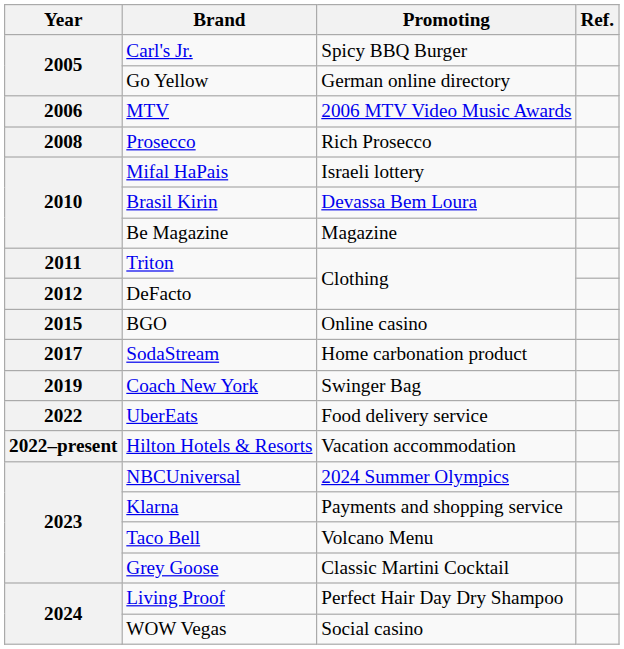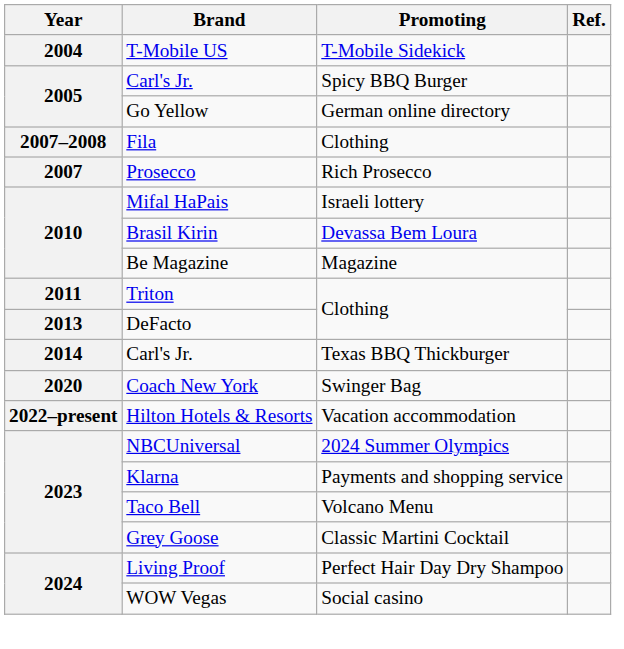 <table class="wikitable sortable">
 <tr>
 <th>Year</th>
 <th>Brand</th>
 <th>Promoting</th>
 <th class="unsortable">Ref.</th>
+</tr>
+<tr>
+<th scope=row>2004</th>
+<td><a href='#'>T-Mobile US</a></td>
+<td><a href='#'>T-Mobile Sidekick</a></td>
+<td></td>
 </tr>
 <tr>
 <th rowspan="2" scope="row">2005</th>
 <td><a href='#'>Carl's Jr.</a></td>
 <td>Spicy BBQ Burger</td>
 <td></td>
 </tr>
 <tr>
 <td>Go Yellow</td>
 <td>German online directory</td>
 <td></td>
 </tr>
 <tr>
-<th scope=row>2006</th>
-<td><a href='#'>MTV</a></td>
-<td><a href='#'>2006 MTV Video Music Awards</a></td>
+<th scope=row>2007–2008</th>
+<td><a href='#'>Fila</a></td>
+<td>Clothing</td>
 <td></td>
 </tr>
 <tr>
-<th scope=row>2008</th>
+<th scope=row>2007</th>
 <td><a href='#'>Prosecco</a></td>
 <td>Rich Prosecco</td>
 <td></td>
 </tr>
 <tr>
 <th rowspan="3" scope="row">2010</th>
 <td><a href='#'>Mifal HaPais</a></td>
 <td>Israeli lottery</td>
 <td></td>
 </tr>
 <tr>
 <td><a href='#'>Brasil Kirin</a></td>
 <td><a href='#'>Devassa Bem Loura</a></td>
 <td></td>
 </tr>
 <tr>
 <td>Be Magazine</td>
 <td>Magazine</td>
 <td></td>
 </tr>
 <tr>
 <th scope=row>2011</th>
 <td><a href='#'>Triton</a></td>
 <td rowspan="2">Clothing</td>
 <td></td>
 </tr>
 <tr>
-<th scope=row>2012</th>
+<th scope=row>2013</th>
 <td>DeFacto</td>
 <td></td>
 </tr>
 <tr>
-<th scope=row>2015</th>
-<td>BGO</td>
-<td>Online casino</td>
+<th scope=row>2014</th>
+<td>Carl's Jr.</td>
+<td>Texas BBQ Thickburger</td>
 <td></td>
 </tr>
 <tr>
-<th scope=row>2017</th>
-<td><a href='#'>SodaStream</a></td>
-<td>Home carbonation product</td>
-<td></td>
-</tr>
-<tr>
-<th scope=row>2019</th>
+<th scope=row>2020</th>
 <td><a href='#'>Coach New York</a></td>
 <td>Swinger Bag</td>
-<td></td>
-</tr>
-<tr>
-<th scope=row>2022</th>
-<td><a href='#'>UberEats</a></td>
-<td>Food delivery service</td>
 <td></td>
 </tr>
 <tr>
 <th scope=row>2022–present</th>
 <td><a href='#'>Hilton Hotels & Resorts</a></td>
 <td>Vacation accommodation</td>
 <td></td>
 </tr>
 <tr>
 <th rowspan="4" scope="row">2023</th>
 <td><a href='#'>NBCUniversal</a></td>
 <td><a href='#'>2024 Summer Olympics</a></td>
 <td></td>
 </tr>
 <tr>
 <td><a href='#'>Klarna</a></td>
 <td>Payments and shopping service</td>
 <td></td>
 </tr>
 <tr>
 <td><a href='#'>Taco Bell</a></td>
 <td>Volcano Menu</td>
 <td></td>
 </tr>
 <tr>
 <td><a href='#'>Grey Goose</a></td>
 <td>Classic Martini Cocktail</td>
 <td></td>
 </tr>
 <tr>
 <th rowspan="2" scope="row">2024</th>
 <td><a href='#'>Living Proof</a></td>
 <td>Perfect Hair Day Dry Shampoo</td>
 <td></td>
 </tr>
 <tr>
 <td>WOW Vegas</td>
 <td>Social casino</td>
 <td></td>
 </tr>
 </table>
